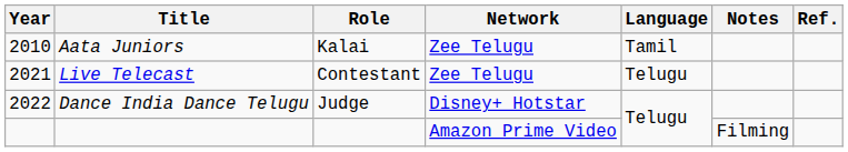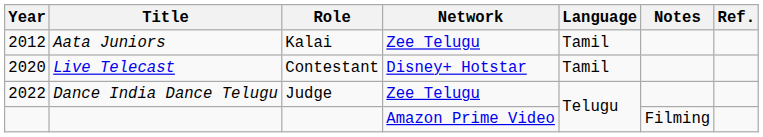 <table class="wikitable sortable">
 <tr>
 <th>Year</th>
 <th>Title</th>
 <th>Role</th>
 <th>Network</th>
 <th>Language</th>
 <th class="unsortable">Notes</th>
 <th class="unsortable">Ref.</th>
 </tr>
 <tr>
-<td>2010</td>
+<td>2012</td>
 <td><em>Aata Juniors</em></td>
 <td>Kalai</td>
 <td><a href='#'>Zee Telugu</a></td>
 <td>Tamil</td>
 <td></td>
 <td></td>
 </tr>
 <tr>
-<td>2021</td>
+<td>2020</td>
 <td><em><a href='#'>Live Telecast</a></em></td>
 <td>Contestant</td>
-<td><a href='#'>Zee Telugu</a></td>
-<td>Telugu</td>
+<td><a href='#'>Disney+ Hotstar</a></td>
+<td>Tamil</td>
 <td></td>
 <td></td>
 </tr>
 <tr>
 <td>2022</td>
 <td><em>Dance India Dance Telugu</em></td>
 <td>Judge</td>
-<td><a href='#'>Disney+ Hotstar</a></td>
+<td><a href='#'>Zee Telugu</a></td>
 <td rowspan="2">Telugu</td>
 <td></td>
 <td></td>
 </tr>
 <tr>
 <td></td>
 <td></td>
 <td></td>
 <td><a href='#'>Amazon Prime Video</a></td>
 <td>Filming</td>
 <td></td>
 </tr>
 </table>
